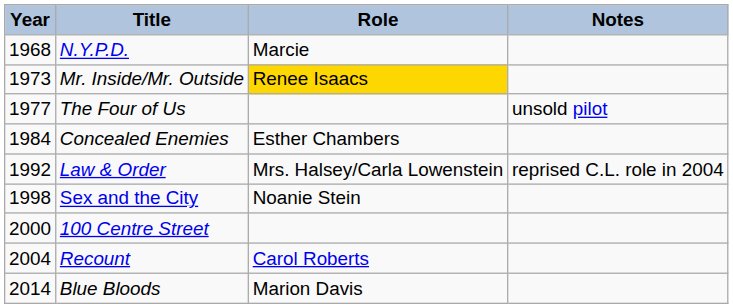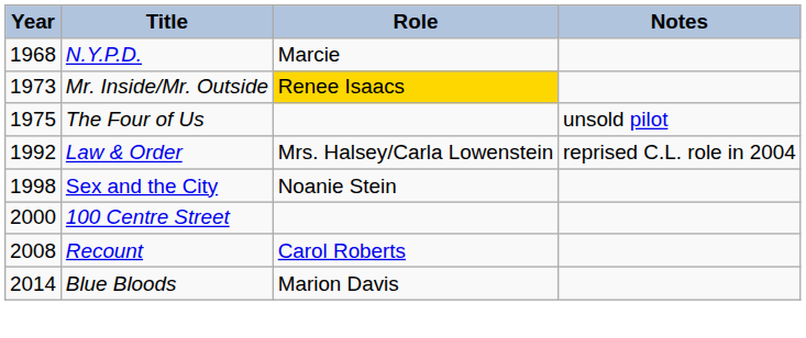 <table class="wikitable" style="font-size:90%;">
 <tr>
 <th style="background:#B0C4DE;">Year</th>
 <th style="background:#B0C4DE;">Title</th>
 <th style="background:#B0C4DE;">Role</th>
 <th style="background:#B0C4DE;">Notes</th>
 </tr>
 <tr>
 <td>1968</td>
 <td><em><a href='#'>N.Y.P.D.</a></em></td>
 <td>Marcie</td>
 <td></td>
 </tr>
 <tr>
 <td>1973</td>
 <td><em>Mr. Inside/Mr. Outside</em></td>
 <td style="background: gold;">Renee Isaacs</td>
 <td></td>
 </tr>
 <tr>
-<td>1977</td>
+<td>1975</td>
 <td><em>The Four of Us</em></td>
 <td></td>
 <td>unsold <a href='#'>pilot</a></td>
-</tr>
-<tr>
-<td>1984</td>
-<td><em>Concealed Enemies</em></td>
-<td>Esther Chambers</td>
-<td></td>
 </tr>
 <tr>
 <td>1992</td>
 <td><em><a href='#'>Law & Order</a></em></td>
 <td>Mrs. Halsey/Carla Lowenstein</td>
 <td>reprised C.L. role in 2004</td>
 </tr>
 <tr>
 <td>1998</td>
 <td><a href='#'>Sex and the City</a></td>
 <td>Noanie Stein</td>
 <td></td>
 </tr>
 <tr>
 <td>2000</td>
 <td><em><a href='#'>100 Centre Street</a></em></td>
 <td></td>
 <td></td>
 </tr>
 <tr>
-<td>2004</td>
+<td>2008</td>
 <td><em><a href='#'>Recount</a></em></td>
 <td><a href='#'>Carol Roberts</a></td>
 <td></td>
 </tr>
 <tr>
 <td>2014</td>
 <td><em>Blue Bloods</em></td>
 <td>Marion Davis</td>
 <td></td>
 </tr>
 </table>
